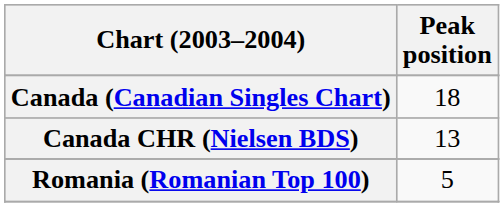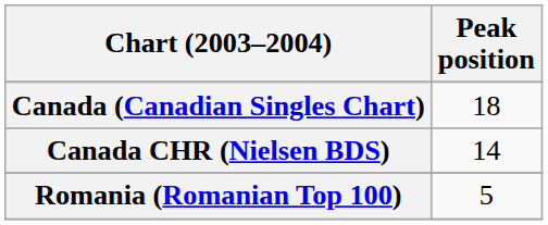 <table class="wikitable sortable plainrowheaders" style="text-align:center">
 <tr>
 <th scope="col">Chart (2003–2004)</th>
 <th scope="col">Peak<br>position</th>
 </tr>
 <tr>
 </tr>
 <tr>
 </tr>
 <tr>
 </tr>
 <tr>
 </tr>
 <tr>
 </tr>
 <tr>
 <th scope="row">Canada (<a href='#'>Canadian Singles Chart</a>)</th>
 <td>18</td>
 </tr>
 <tr>
 <th scope="row">Canada CHR (<a href='#'>Nielsen BDS</a>)</th>
-<td style="text-align:center">13</td>
+<td style="text-align:center">14</td>
 </tr>
 <tr>
 </tr>
 <tr>
 </tr>
 <tr>
 </tr>
 <tr>
 </tr>
 <tr>
 </tr>
 <tr>
 </tr>
 <tr>
 </tr>
 <tr>
 </tr>
 <tr>
 </tr>
 <tr>
 </tr>
 <tr>
 </tr>
 <tr>
 </tr>
 <tr>
 </tr>
 <tr>
 <th scope="row">Romania (<a href='#'>Romanian Top 100</a>)</th>
 <td>5</td>
 </tr>
 <tr>
 </tr>
 <tr>
 </tr>
 <tr>
 </tr>
 <tr>
 </tr>
 <tr>
 </tr>
 <tr>
 </tr>
 <tr>
 </tr>
 <tr>
 </tr>
 </table>
